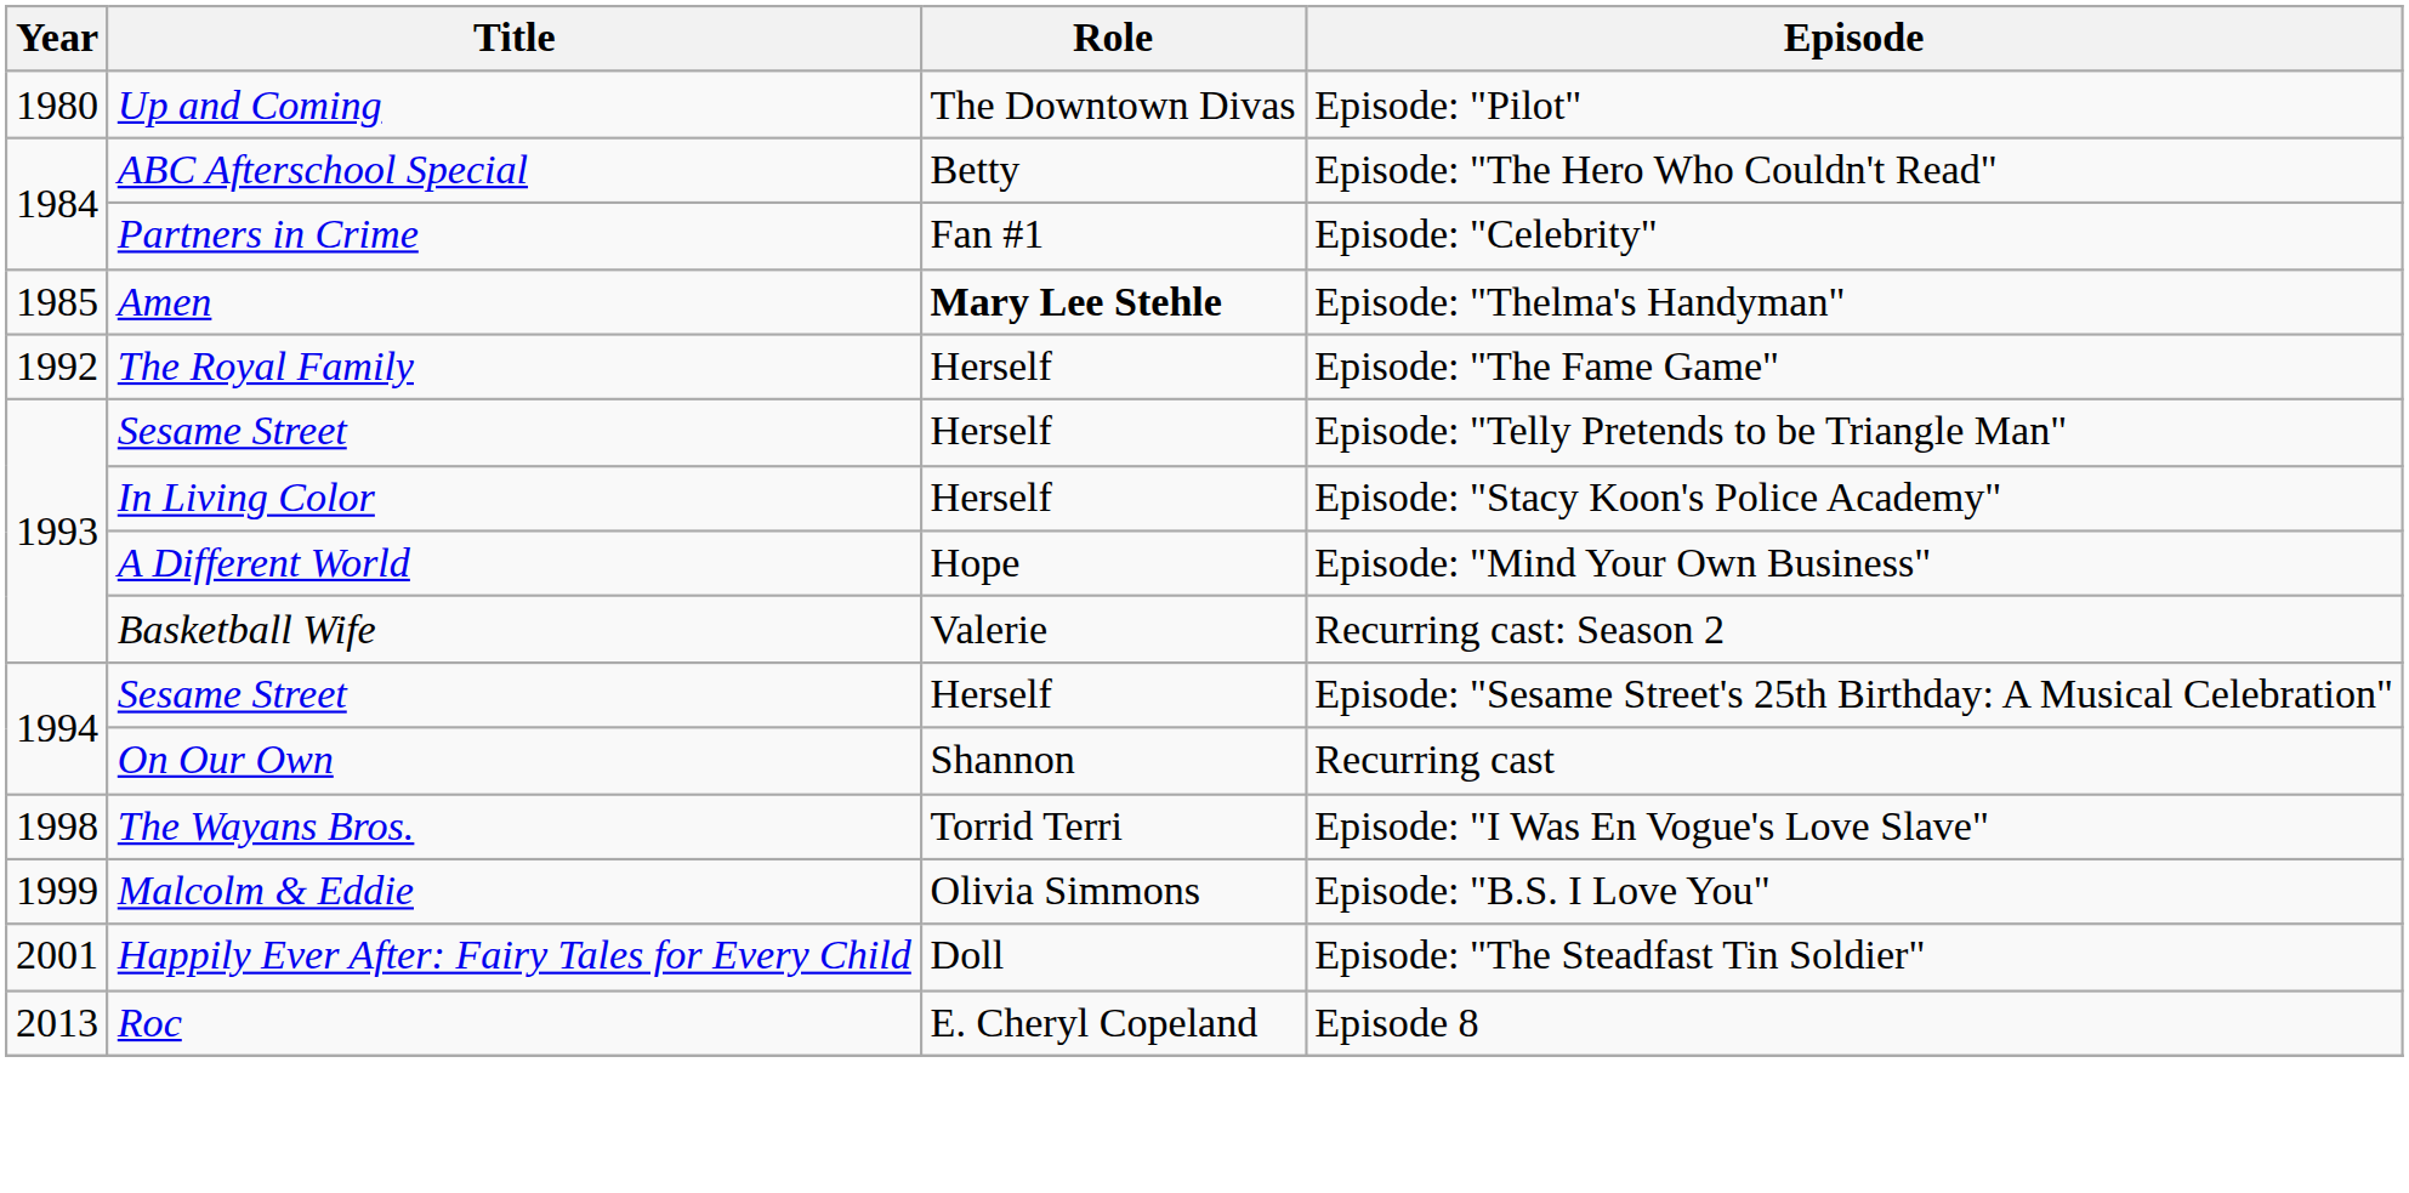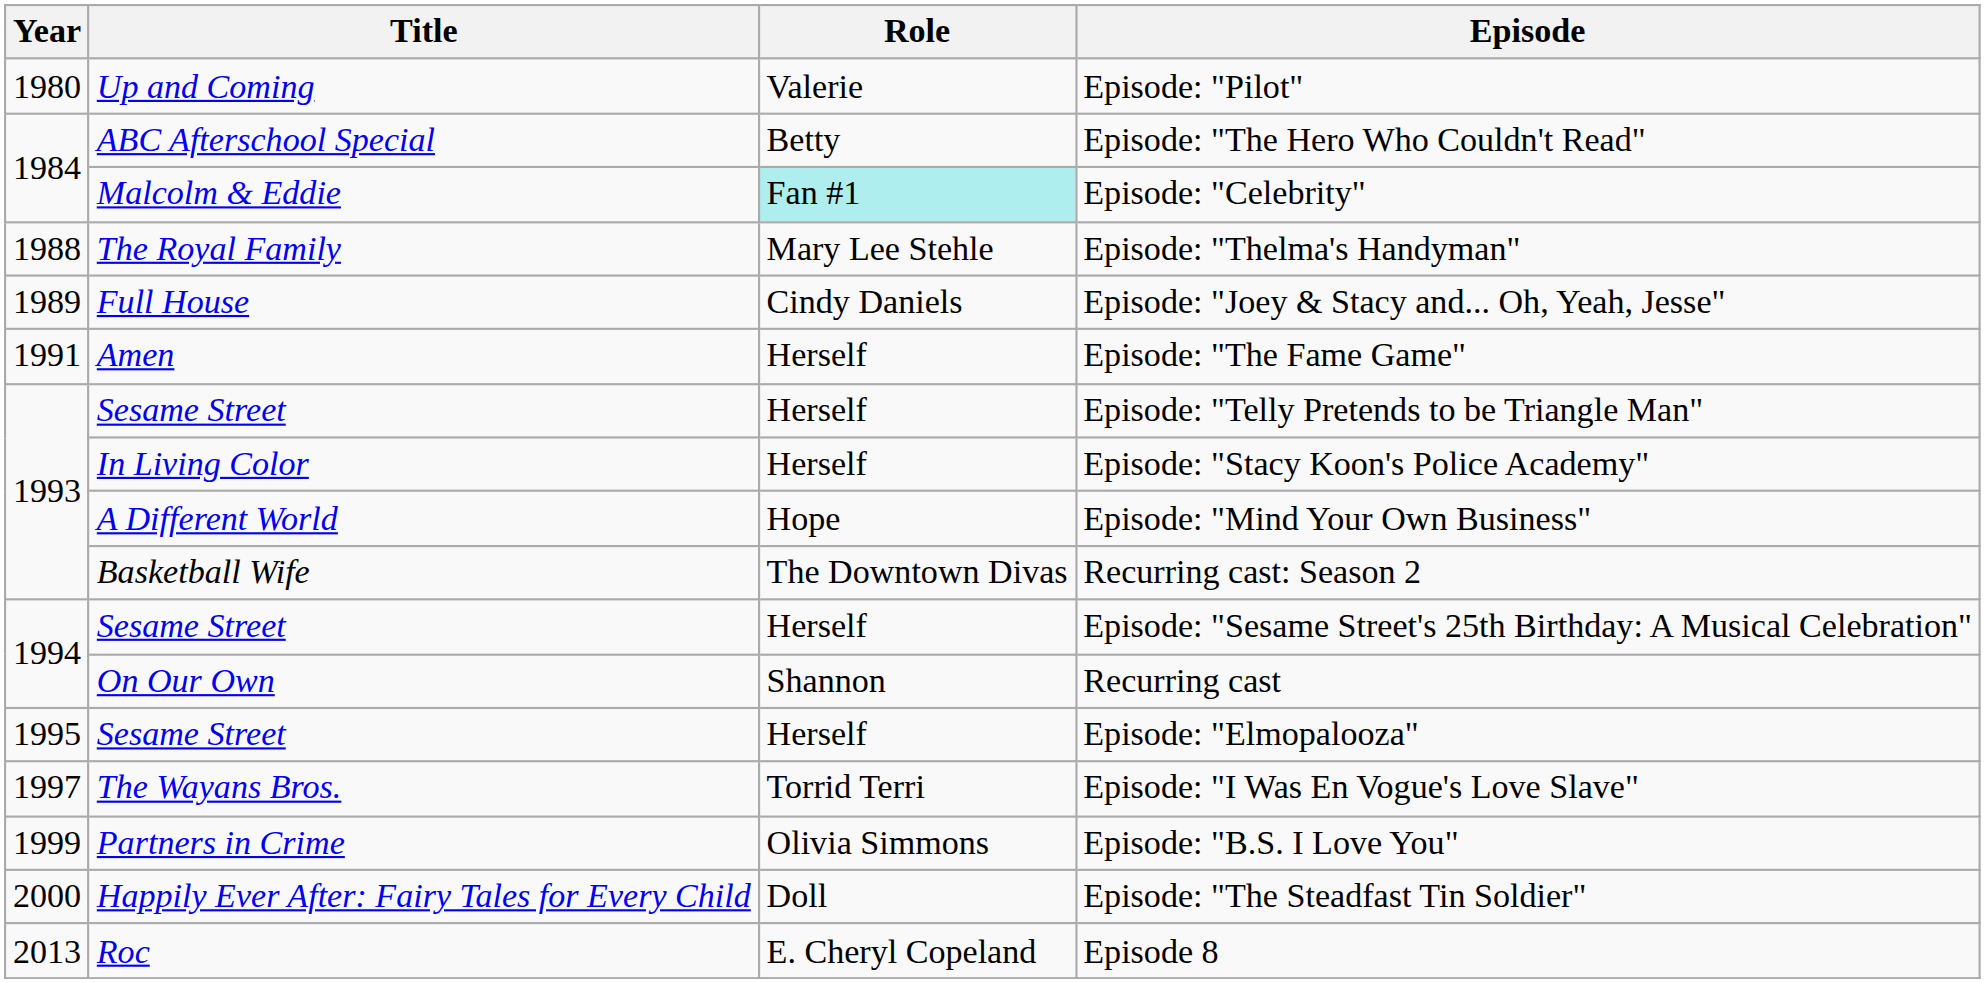 <table class="wikitable sortable">
 <tr>
 <th>Year</th>
 <th>Title</th>
 <th>Role</th>
 <th class="unsortable">Episode</th>
 </tr>
 <tr>
 <td>1980</td>
 <td><em><a href='#'>Up and Coming</a></em></td>
-<td>The Downtown Divas</td>
+<td>Valerie</td>
 <td>Episode: "Pilot"</td>
 </tr>
 <tr>
 <td rowspan="2">1984</td>
 <td><em><a href='#'>ABC Afterschool Special</a></em></td>
 <td>Betty</td>
 <td>Episode: "The Hero Who Couldn't Read"</td>
 </tr>
 <tr>
-<td><em><a href='#'>Partners in Crime</a></em></td>
-<td>Fan #1</td>
+<td><em><a href='#'>Malcolm & Eddie</a></em></td>
+<td style="background: paleturquoise;">Fan #1</td>
 <td>Episode: "Celebrity"</td>
 </tr>
 <tr>
-<td>1985</td>
-<td><em><a href='#'>Amen</a></em></td>
-<td><strong>Mary Lee Stehle</strong></td>
+<td>1988</td>
+<td><em><a href='#'>The Royal Family</a></em></td>
+<td>Mary Lee Stehle</td>
 <td>Episode: "Thelma's Handyman"</td>
 </tr>
 <tr>
-<td>1992</td>
-<td><em><a href='#'>The Royal Family</a></em></td>
+<td>1989</td>
+<td><em><a href='#'>Full House</a></em></td>
+<td>Cindy Daniels</td>
+<td>Episode: "Joey & Stacy and... Oh, Yeah, Jesse"</td>
+</tr>
+<tr>
+<td>1991</td>
+<td><em><a href='#'>Amen</a></em></td>
 <td>Herself</td>
 <td>Episode: "The Fame Game"</td>
 </tr>
 <tr>
 <td rowspan="4">1993</td>
 <td><em><a href='#'>Sesame Street</a></em></td>
 <td>Herself</td>
 <td>Episode: "Telly Pretends to be Triangle Man"</td>
 </tr>
 <tr>
 <td><em><a href='#'>In Living Color</a></em></td>
 <td>Herself</td>
 <td>Episode: "Stacy Koon's Police Academy"</td>
 </tr>
 <tr>
 <td><em><a href='#'>A Different World</a></em></td>
 <td>Hope</td>
 <td>Episode: "Mind Your Own Business"</td>
 </tr>
 <tr>
 <td><em>Basketball Wife</em></td>
-<td>Valerie</td>
+<td>The Downtown Divas</td>
 <td>Recurring cast: Season 2</td>
 </tr>
 <tr>
 <td rowspan="2">1994</td>
 <td><em><a href='#'>Sesame Street</a></em></td>
 <td>Herself</td>
 <td>Episode: "Sesame Street's 25th Birthday: A Musical Celebration"</td>
 </tr>
 <tr>
 <td><em><a href='#'>On Our Own</a></em></td>
 <td>Shannon</td>
 <td>Recurring cast</td>
 </tr>
 <tr>
-<td>1998</td>
+<td>1995</td>
+<td><em><a href='#'>Sesame Street</a></em></td>
+<td>Herself</td>
+<td>Episode: "Elmopalooza"</td>
+</tr>
+<tr>
+<td>1997</td>
 <td><em><a href='#'>The Wayans Bros.</a></em></td>
 <td>Torrid Terri</td>
 <td>Episode: "I Was En Vogue's Love Slave"</td>
 </tr>
 <tr>
 <td>1999</td>
-<td><em><a href='#'>Malcolm & Eddie</a></em></td>
+<td><em><a href='#'>Partners in Crime</a></em></td>
 <td>Olivia Simmons</td>
 <td>Episode: "B.S. I Love You"</td>
 </tr>
 <tr>
-<td>2001</td>
+<td>2000</td>
 <td><em><a href='#'>Happily Ever After: Fairy Tales for Every Child</a></em></td>
 <td>Doll</td>
 <td>Episode: "The Steadfast Tin Soldier"</td>
 </tr>
 <tr>
 <td>2013</td>
 <td><em><a href='#'>Roc</a></em></td>
 <td>E. Cheryl Copeland</td>
 <td>Episode 8</td>
 </tr>
 <tr>
 </tr>
 </table>
